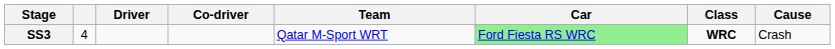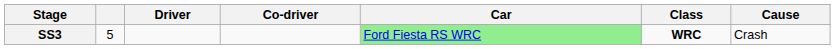 <table class="wikitable" width=90% style="text-align: left; font-size: 90%; max-width: 950px;">
 <tr>
 <th>Stage</th>
 <th></th>
 <th>Driver</th>
 <th>Co-driver</th>
-<th>Team</th>
 <th>Car</th>
 <th>Class</th>
 <th>Cause</th>
 </tr>
 <tr>
 <th>SS3</th>
-<td align="center">4</td>
+<td align="center">5</td>
 <td> </td>
 <td> </td>
-<td> <a href='#'>Qatar M-Sport WRT</a></td>
 <td style="background: lightgreen;"><a href='#'>Ford Fiesta RS WRC</a></td>
 <td align="center"><strong><span>WRC</span></strong></td>
 <td>Crash</td>
 </tr>
 </table>
